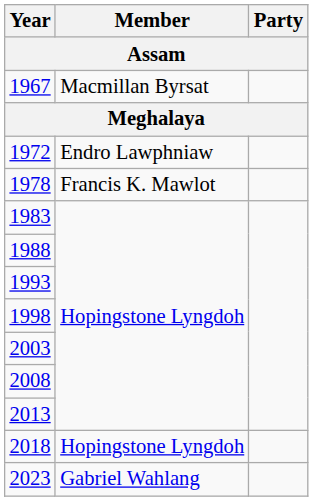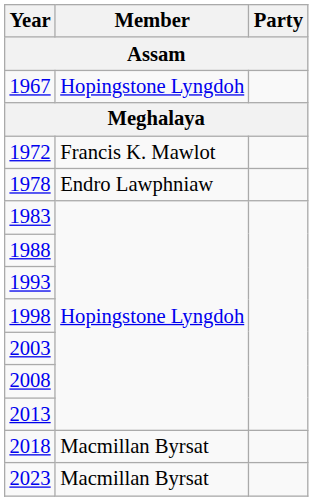 <table class="wikitable sortable">
 <tr>
 <th>Year</th>
 <th>Member</th>
 <th colspan=2>Party</th>
 </tr>
 <tr>
 <th colspan=4>Assam</th>
 </tr>
 <tr>
 <td><a href='#'>1967</a></td>
-<td>Macmillan Byrsat</td>
+<td><a href='#'>Hopingstone Lyngdoh</a></td>
 <td></td>
 </tr>
 <tr>
 <th colspan=4>Meghalaya</th>
 </tr>
 <tr>
 <td><a href='#'>1972</a></td>
-<td>Endro Lawphniaw</td>
+<td>Francis K. Mawlot</td>
 <td></td>
 </tr>
 <tr>
 <td><a href='#'>1978</a></td>
-<td>Francis K. Mawlot</td>
+<td>Endro Lawphniaw</td>
 <td></td>
 </tr>
 <tr>
 <td><a href='#'>1983</a></td>
 <td rowspan=7><a href='#'>Hopingstone Lyngdoh</a></td>
 </tr>
 <tr>
 <td><a href='#'>1988</a></td>
 </tr>
 <tr>
 <td><a href='#'>1993</a></td>
 </tr>
 <tr>
 <td><a href='#'>1998</a></td>
 </tr>
 <tr>
 <td><a href='#'>2003</a></td>
 </tr>
 <tr>
 <td><a href='#'>2008</a></td>
 </tr>
 <tr>
 <td><a href='#'>2013</a></td>
 </tr>
 <tr>
 <td><a href='#'>2018</a></td>
-<td><a href='#'>Hopingstone Lyngdoh</a></td>
+<td>Macmillan Byrsat</td>
 <td></td>
 </tr>
 <tr>
 <td><a href='#'>2023</a></td>
-<td><a href='#'>Gabriel Wahlang</a></td>
+<td>Macmillan Byrsat</td>
 <td></td>
 </tr>
 </table>
